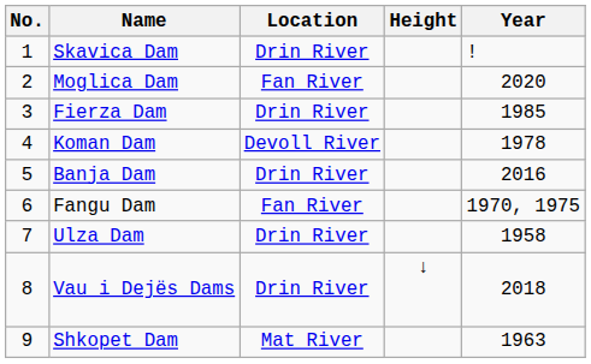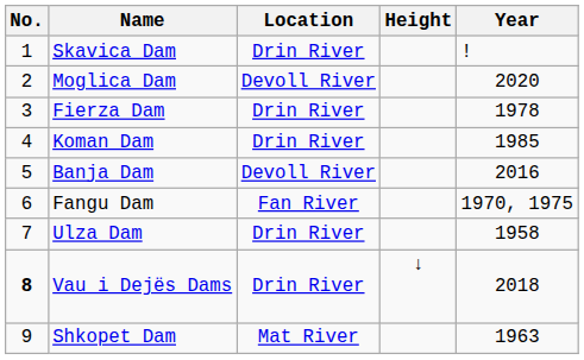 <table class="wikitable sortable">
 <tr>
 <th>No.</th>
 <th>Name</th>
 <th>Location</th>
 <th>Height</th>
 <th>Year</th>
 </tr>
 <tr>
 <td align="center">1</td>
 <td><a href='#'>Skavica Dam</a></td>
 <td align="center"><a href='#'>Drin River</a><br><em><small></small></em></td>
 <td align="center"></td>
 <td>! </td>
 </tr>
 <tr>
 <td align="center">2</td>
 <td><a href='#'>Moglica Dam</a></td>
-<td align="center"><a href='#'>Fan River</a><br><em><small></small></em></td>
+<td align="center"><a href='#'>Devoll River</a><br><em><small></small></em></td>
 <td align="center"></td>
 <td align="center">2020</td>
 </tr>
 <tr>
 <td align="center">3</td>
 <td><a href='#'>Fierza Dam</a></td>
 <td align="center"><a href='#'>Drin River</a><br><em><small></small></em></td>
 <td align="center"></td>
-<td align="center">1985</td>
+<td align="center">1978</td>
 </tr>
 <tr>
 <td align="center">4</td>
 <td><a href='#'>Koman Dam</a></td>
-<td align="center"><a href='#'>Devoll River</a><br><em><small></small></em></td>
+<td align="center"><a href='#'>Drin River</a><br><em><small></small></em></td>
 <td align="center"></td>
-<td align="center">1978</td>
+<td align="center">1985</td>
 </tr>
 <tr>
 <td align="center">5</td>
 <td><a href='#'>Banja Dam</a></td>
-<td align="center"><a href='#'>Drin River</a><br><em><small></small></em></td>
+<td align="center"><a href='#'>Devoll River</a><br><em><small></small></em></td>
 <td align="center"></td>
 <td align="center">2016</td>
 </tr>
 <tr>
 <td align="center">6</td>
 <td>Fangu Dam</td>
 <td align="center"><a href='#'>Fan River</a><br><em><small></small></em></td>
 <td align="center"></td>
 <td align="center">1970, 1975</td>
 </tr>
 <tr>
 <td align="center">7</td>
 <td><a href='#'>Ulza Dam</a></td>
 <td align="center"><a href='#'>Drin River</a><br><em><small></small></em></td>
 <td align="center"></td>
 <td align="center">1958</td>
 </tr>
 <tr>
-<td align="center">8</td>
+<td align="center"><strong>8</strong></td>
 <td><a href='#'>Vau i Dejës Dams</a><br></td>
 <td align="center"><a href='#'>Drin River</a><br><em><small></small></em></td>
 <td align="center">↓<br><br><br></td>
 <td align="center">2018</td>
 </tr>
 <tr>
 <td align="center">9</td>
 <td><a href='#'>Shkopet Dam</a></td>
 <td align="center"><a href='#'>Mat River</a><br><em><small></small></em></td>
 <td align="center"></td>
 <td align="center">1963</td>
 </tr>
 </table>
